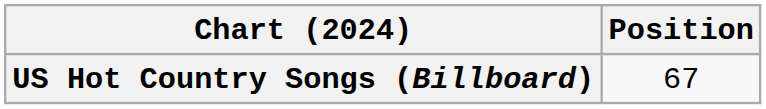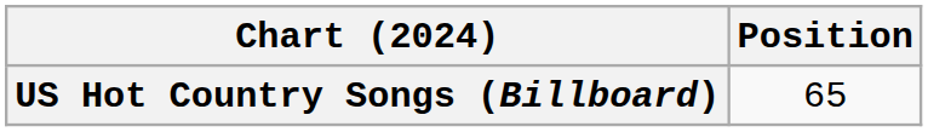 <table class="wikitable plainrowheaders" style="text-align:center">
 <tr>
 <th scope="col">Chart (2024)</th>
 <th scope="col">Position</th>
 </tr>
 <tr>
 <th scope="row">US Hot Country Songs (<em>Billboard</em>)</th>
-<td>67</td>
+<td>65</td>
 </tr>
 </table>
